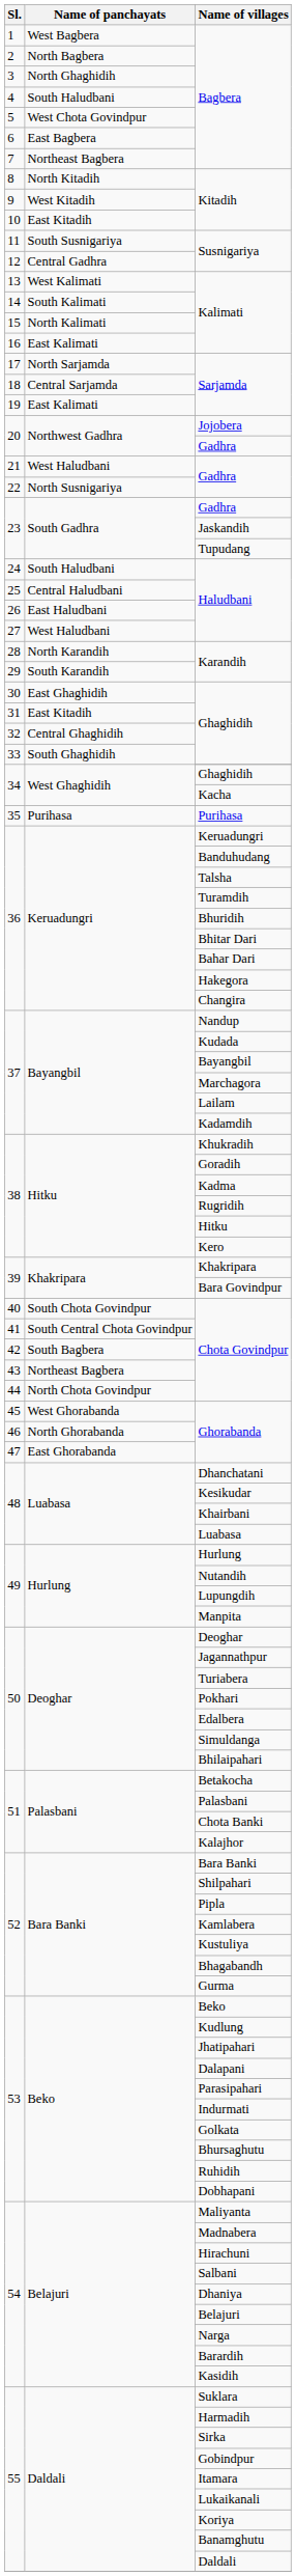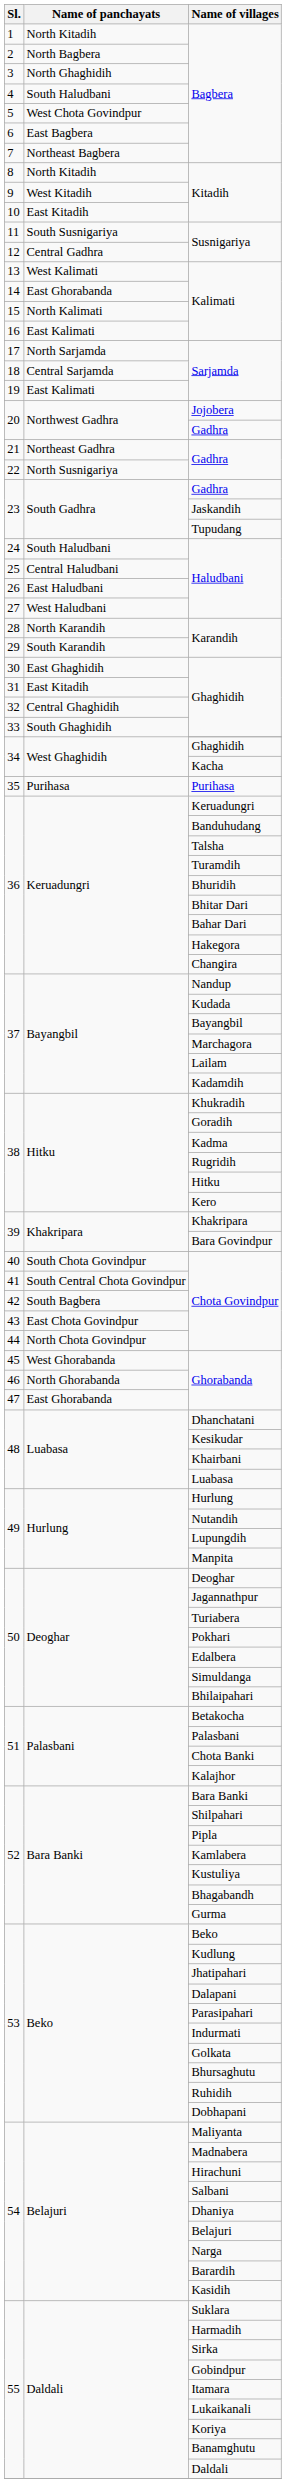 <table class="wikitable plainrowheaders sortable">
 <tr>
 <th scope="col">Sl.</th>
 <th scope="col">Name of panchayats</th>
 <th scope="col">Name of villages</th>
 </tr>
 <tr>
 <td>1</td>
-<td>West Bagbera</td>
+<td>North Kitadih</td>
 <td rowspan="7"><a href='#'>Bagbera</a></td>
 </tr>
 <tr>
 <td>2</td>
 <td>North Bagbera</td>
 </tr>
 <tr>
 <td>3</td>
 <td>North Ghaghidih</td>
 </tr>
 <tr>
 <td>4</td>
 <td>South Haludbani</td>
 </tr>
 <tr>
 <td>5</td>
 <td>West Chota Govindpur</td>
 </tr>
 <tr>
 <td>6</td>
 <td>East Bagbera</td>
 </tr>
 <tr>
 <td>7</td>
 <td>Northeast Bagbera</td>
 </tr>
 <tr>
 <td>8</td>
 <td>North Kitadih</td>
 <td rowspan="3">Kitadih</td>
 </tr>
 <tr>
 <td>9</td>
 <td>West Kitadih</td>
 </tr>
 <tr>
 <td>10</td>
 <td>East Kitadih</td>
 </tr>
 <tr>
 <td>11</td>
 <td>South Susnigariya</td>
 <td rowspan="2">Susnigariya</td>
 </tr>
 <tr>
 <td>12</td>
 <td>Central Gadhra</td>
 </tr>
 <tr>
 <td>13</td>
 <td>West Kalimati</td>
 <td rowspan="4">Kalimati</td>
 </tr>
 <tr>
 <td>14</td>
-<td>South Kalimati</td>
+<td>East Ghorabanda</td>
 </tr>
 <tr>
 <td>15</td>
 <td>North Kalimati</td>
 </tr>
 <tr>
 <td>16</td>
 <td>East Kalimati</td>
 </tr>
 <tr>
 <td>17</td>
 <td>North Sarjamda</td>
 <td rowspan="3"><a href='#'>Sarjamda</a></td>
 </tr>
 <tr>
 <td>18</td>
 <td>Central Sarjamda</td>
 </tr>
 <tr>
 <td>19</td>
 <td>East Kalimati</td>
 </tr>
 <tr>
 <td rowspan="2">20</td>
 <td rowspan="2">Northwest Gadhra</td>
 <td><a href='#'>Jojobera</a></td>
 </tr>
 <tr>
 <td><a href='#'>Gadhra</a></td>
 </tr>
 <tr>
 <td>21</td>
-<td>West Haludbani</td>
+<td>Northeast Gadhra</td>
 <td rowspan="2"><a href='#'>Gadhra</a></td>
 </tr>
 <tr>
 <td>22</td>
 <td>North Susnigariya</td>
 </tr>
 <tr>
 <td rowspan="3">23</td>
 <td rowspan="3">South Gadhra</td>
 <td><a href='#'>Gadhra</a></td>
 </tr>
 <tr>
 <td>Jaskandih</td>
 </tr>
 <tr>
 <td>Tupudang</td>
 </tr>
 <tr>
 <td>24</td>
 <td>South Haludbani</td>
 <td rowspan="4"><a href='#'>Haludbani</a></td>
 </tr>
 <tr>
 <td>25</td>
 <td>Central Haludbani</td>
 </tr>
 <tr>
 <td>26</td>
 <td>East Haludbani</td>
 </tr>
 <tr>
 <td>27</td>
 <td>West Haludbani</td>
 </tr>
 <tr>
 <td>28</td>
 <td>North Karandih</td>
 <td rowspan="2">Karandih</td>
 </tr>
 <tr>
 <td>29</td>
 <td>South Karandih</td>
 </tr>
 <tr>
 <td>30</td>
 <td>East Ghaghidih</td>
 <td rowspan="4">Ghaghidih</td>
 </tr>
 <tr>
 <td>31</td>
 <td>East Kitadih</td>
 </tr>
 <tr>
 <td>32</td>
 <td>Central Ghaghidih</td>
 </tr>
 <tr>
 <td>33</td>
 <td>South Ghaghidih</td>
 </tr>
 <tr>
 <td rowspan="3">34</td>
 <td rowspan="3">West Ghaghidih</td>
 </tr>
 <tr>
 <td>Ghaghidih</td>
 </tr>
 <tr>
 <td>Kacha</td>
 </tr>
 <tr>
 <td>35</td>
 <td>Purihasa</td>
 <td><a href='#'>Purihasa</a></td>
 </tr>
 <tr>
 <td rowspan="9">36</td>
 <td rowspan="9">Keruadungri</td>
 <td>Keruadungri</td>
 </tr>
 <tr>
 <td>Banduhudang</td>
 </tr>
 <tr>
 <td>Talsha</td>
 </tr>
 <tr>
 <td>Turamdih</td>
 </tr>
 <tr>
 <td>Bhuridih</td>
 </tr>
 <tr>
 <td>Bhitar Dari</td>
 </tr>
 <tr>
 <td>Bahar Dari</td>
 </tr>
 <tr>
 <td>Hakegora</td>
 </tr>
 <tr>
 <td>Changira</td>
 </tr>
 <tr>
 <td rowspan="6">37</td>
 <td rowspan="6">Bayangbil</td>
 <td>Nandup</td>
 </tr>
 <tr>
 <td>Kudada</td>
 </tr>
 <tr>
 <td>Bayangbil</td>
 </tr>
 <tr>
 <td>Marchagora</td>
 </tr>
 <tr>
 <td>Lailam</td>
 </tr>
 <tr>
 <td>Kadamdih</td>
 </tr>
 <tr>
 <td rowspan="6">38</td>
 <td rowspan="6">Hitku</td>
 <td>Khukradih</td>
 </tr>
 <tr>
 <td>Goradih</td>
 </tr>
 <tr>
 <td>Kadma</td>
 </tr>
 <tr>
 <td>Rugridih</td>
 </tr>
 <tr>
 <td>Hitku</td>
 </tr>
 <tr>
 <td>Kero</td>
 </tr>
 <tr>
 <td rowspan="2">39</td>
 <td rowspan="2">Khakripara</td>
 <td>Khakripara</td>
 </tr>
 <tr>
 <td>Bara Govindpur</td>
 </tr>
 <tr>
 <td>40</td>
 <td>South Chota Govindpur</td>
 <td rowspan="5"><a href='#'>Chota Govindpur</a></td>
 </tr>
 <tr>
 <td>41</td>
 <td>South Central Chota Govindpur</td>
 </tr>
 <tr>
 <td>42</td>
 <td>South Bagbera</td>
 </tr>
 <tr>
 <td>43</td>
-<td>Northeast Bagbera</td>
+<td>East Chota Govindpur</td>
 </tr>
 <tr>
 <td>44</td>
 <td>North Chota Govindpur</td>
 </tr>
 <tr>
 <td>45</td>
 <td>West Ghorabanda</td>
 <td rowspan="3"><a href='#'>Ghorabanda</a></td>
 </tr>
 <tr>
 <td>46</td>
 <td>North Ghorabanda</td>
 </tr>
 <tr>
 <td>47</td>
 <td>East Ghorabanda</td>
 </tr>
 <tr>
 <td rowspan="4">48</td>
 <td rowspan="4">Luabasa</td>
 <td>Dhanchatani</td>
 </tr>
 <tr>
 <td>Kesikudar</td>
 </tr>
 <tr>
 <td>Khairbani</td>
 </tr>
 <tr>
 <td>Luabasa</td>
 </tr>
 <tr>
 <td rowspan="4">49</td>
 <td rowspan="4">Hurlung</td>
 <td>Hurlung</td>
 </tr>
 <tr>
 <td>Nutandih</td>
 </tr>
 <tr>
 <td>Lupungdih</td>
 </tr>
 <tr>
 <td>Manpita</td>
 </tr>
 <tr>
 <td rowspan="7">50</td>
 <td rowspan="7">Deoghar</td>
 <td>Deoghar</td>
 </tr>
 <tr>
 <td>Jagannathpur</td>
 </tr>
 <tr>
 <td>Turiabera</td>
 </tr>
 <tr>
 <td>Pokhari</td>
 </tr>
 <tr>
 <td>Edalbera</td>
 </tr>
 <tr>
 <td>Simuldanga</td>
 </tr>
 <tr>
 <td>Bhilaipahari</td>
 </tr>
 <tr>
 <td rowspan="4">51</td>
 <td rowspan="4">Palasbani</td>
 <td>Betakocha</td>
 </tr>
 <tr>
 <td>Palasbani</td>
 </tr>
 <tr>
 <td>Chota Banki</td>
 </tr>
 <tr>
 <td>Kalajhor</td>
 </tr>
 <tr>
 <td rowspan="7">52</td>
 <td rowspan="7">Bara Banki</td>
 <td>Bara Banki</td>
 </tr>
 <tr>
 <td>Shilpahari</td>
 </tr>
 <tr>
 <td>Pipla</td>
 </tr>
 <tr>
 <td>Kamlabera</td>
 </tr>
 <tr>
 <td>Kustuliya</td>
 </tr>
 <tr>
 <td>Bhagabandh</td>
 </tr>
 <tr>
 <td>Gurma</td>
 </tr>
 <tr>
 <td rowspan="10">53</td>
 <td rowspan="10">Beko</td>
 <td>Beko</td>
 </tr>
 <tr>
 <td>Kudlung</td>
 </tr>
 <tr>
 <td>Jhatipahari</td>
 </tr>
 <tr>
 <td>Dalapani</td>
 </tr>
 <tr>
 <td>Parasipahari</td>
 </tr>
 <tr>
 <td>Indurmati</td>
 </tr>
 <tr>
 <td>Golkata</td>
 </tr>
 <tr>
 <td>Bhursaghutu</td>
 </tr>
 <tr>
 <td>Ruhidih</td>
 </tr>
 <tr>
 <td>Dobhapani</td>
 </tr>
 <tr>
 <td rowspan="9">54</td>
 <td rowspan="9">Belajuri</td>
 <td>Maliyanta</td>
 </tr>
 <tr>
 <td>Madnabera</td>
 </tr>
 <tr>
 <td>Hirachuni</td>
 </tr>
 <tr>
 <td>Salbani</td>
 </tr>
 <tr>
 <td>Dhaniya</td>
 </tr>
 <tr>
 <td>Belajuri</td>
 </tr>
 <tr>
 <td>Narga</td>
 </tr>
 <tr>
 <td>Barardih</td>
 </tr>
 <tr>
 <td>Kasidih</td>
 </tr>
 <tr>
 <td rowspan="9">55</td>
 <td rowspan="9">Daldali</td>
 <td>Suklara</td>
 </tr>
 <tr>
 <td>Harmadih</td>
 </tr>
 <tr>
 <td>Sirka</td>
 </tr>
 <tr>
 <td>Gobindpur</td>
 </tr>
 <tr>
 <td>Itamara</td>
 </tr>
 <tr>
 <td>Lukaikanali</td>
 </tr>
 <tr>
 <td>Koriya</td>
 </tr>
 <tr>
 <td>Banamghutu</td>
 </tr>
 <tr>
 <td>Daldali</td>
 </tr>
 <tr>
 </tr>
 </table>
